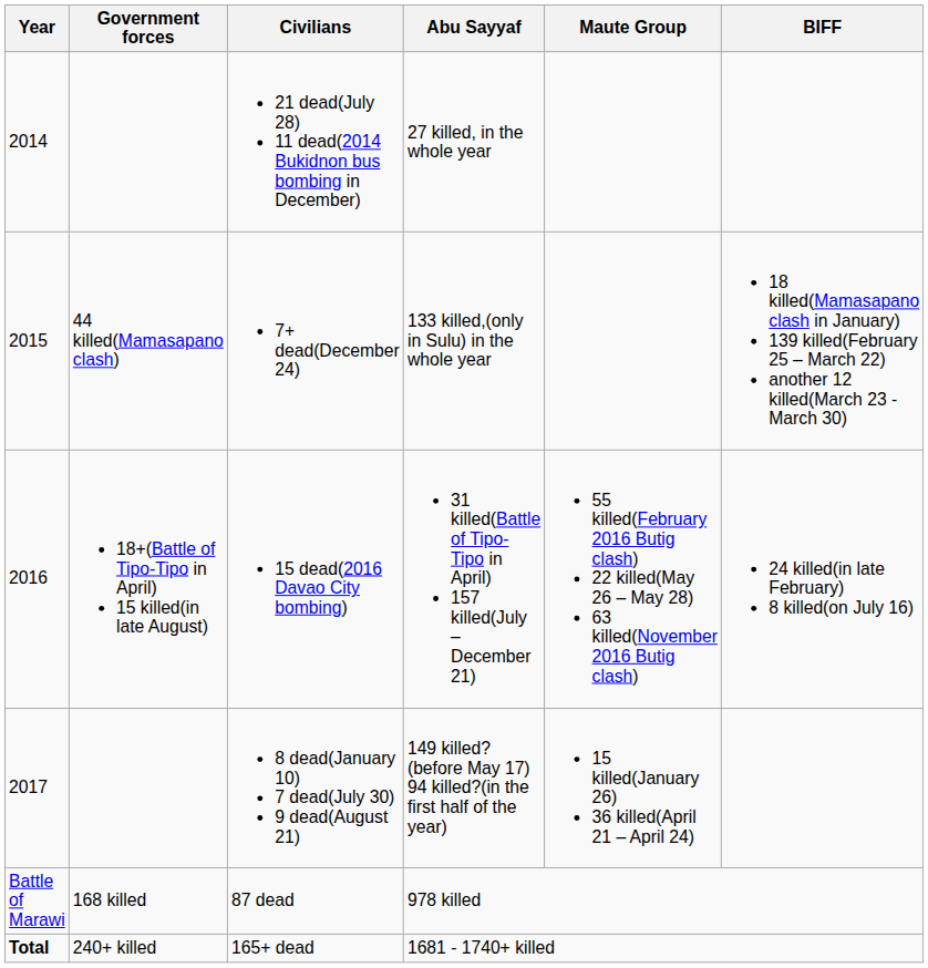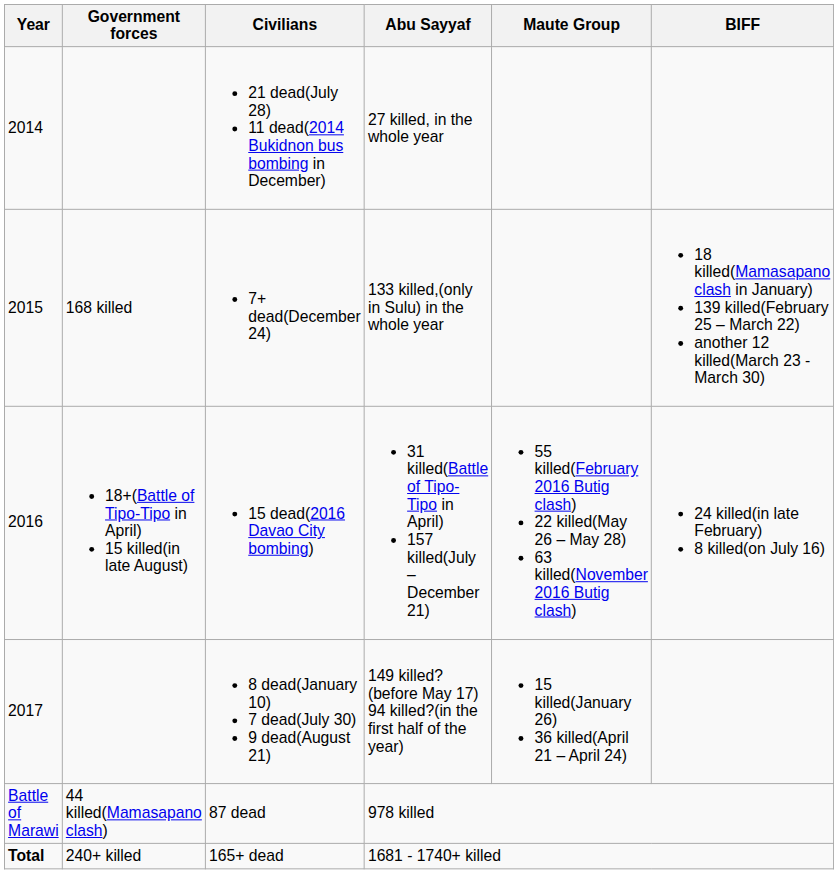 <table class="wikitable">
 <tr>
 <th>Year</th>
 <th>Government forces</th>
 <th>Civilians</th>
 <th>Abu Sayyaf</th>
 <th>Maute Group</th>
 <th>BIFF</th>
 </tr>
 <tr>
 <td>2014</td>
 <td></td>
 <td><br><ul><li>21 dead(July 28)</li><li>11 dead(<a href='#'>2014 Bukidnon bus bombing</a> in December)</li></ul></td>
 <td>27 killed, in the whole year</td>
 <td></td>
 <td></td>
 </tr>
 <tr>
 <td>2015</td>
-<td>44 killed(<a href='#'>Mamasapano clash</a>)</td>
+<td>168 killed</td>
 <td><br><ul><li>7+ dead(December 24)</li></ul></td>
 <td>133 killed,(only in Sulu) in the whole year</td>
 <td></td>
 <td><br><ul><li>18 killed(<a href='#'>Mamasapano clash</a> in January)</li><li>139 killed(February 25 – March 22)</li><li>another 12 killed(March 23 - March 30)</li></ul></td>
 </tr>
 <tr>
 <td>2016</td>
 <td><br><ul><li>18+(<a href='#'>Battle of Tipo-Tipo</a> in April)</li><li>15 killed(in late August)</li></ul></td>
 <td><br><ul><li>15 dead(<a href='#'>2016 Davao City bombing</a>)</li></ul></td>
 <td><br><ul><li>31 killed(<a href='#'>Battle of Tipo-Tipo</a> in April)</li><li>157 killed(July – December 21)</li></ul></td>
 <td><br><ul><li>55 killed(<a href='#'>February 2016 Butig clash</a>)</li><li>22 killed(May 26 – May 28)</li><li>63 killed(<a href='#'>November 2016 Butig clash</a>)</li></ul></td>
 <td><br><ul><li>24 killed(in late February)</li><li>8 killed(on July 16)</li></ul></td>
 </tr>
 <tr>
 <td>2017</td>
 <td></td>
 <td><br><ul><li>8 dead(January 10)</li><li>7 dead(July 30)</li><li>9 dead(August 21)</li></ul></td>
 <td>149 killed? (before May 17) 94 killed?(in the first half of the year)</td>
 <td><br><ul><li>15 killed(January 26)</li><li>36 killed(April 21 – April 24)</li></ul></td>
 <td></td>
 </tr>
 <tr>
 <td><a href='#'>Battle of Marawi</a></td>
-<td>168 killed</td>
+<td>44 killed(<a href='#'>Mamasapano clash</a>)</td>
 <td>87 dead</td>
 <td colspan="3">978 killed</td>
 </tr>
 <tr>
 <td><strong>Total</strong></td>
 <td>240+ killed</td>
 <td>165+ dead</td>
 <td colspan="3">1681 - 1740+ killed</td>
 </tr>
 </table>
